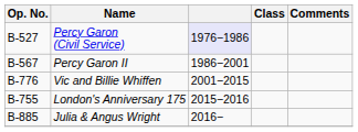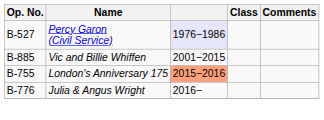 <table class="wikitable">
 <tr>
 <th>Op. No.</th>
 <th>Name</th>
 <th></th>
 <th>Class</th>
 <th>Comments</th>
 </tr>
 <tr>
 <td>B-527</td>
 <td><a href='#'><em>Percy Garon<br>(Civil Service)</em></a></td>
 <td style="background: lavender;">1976−1986</td>
 <td></td>
 <td></td>
 </tr>
 <tr>
-<td>B-567</td>
-<td><em>Percy Garon II</em></td>
-<td>1986−2001</td>
-<td></td>
-<td></td>
-</tr>
-<tr>
-<td>B-776</td>
+<td>B-885</td>
 <td><em>Vic and Billie Whiffen</em></td>
 <td>2001−2015</td>
 <td></td>
 <td></td>
 </tr>
 <tr>
 <td>B-755</td>
 <td><em>London's Anniversary 175</em></td>
-<td>2015−2016</td>
+<td style="background: lightsalmon;">2015−2016</td>
 <td></td>
 <td></td>
 </tr>
 <tr>
-<td>B-885</td>
+<td>B-776</td>
 <td><em>Julia & Angus Wright</em></td>
 <td>2016−</td>
 <td></td>
 <td></td>
 </tr>
 <tr>
 </tr>
 </table>
